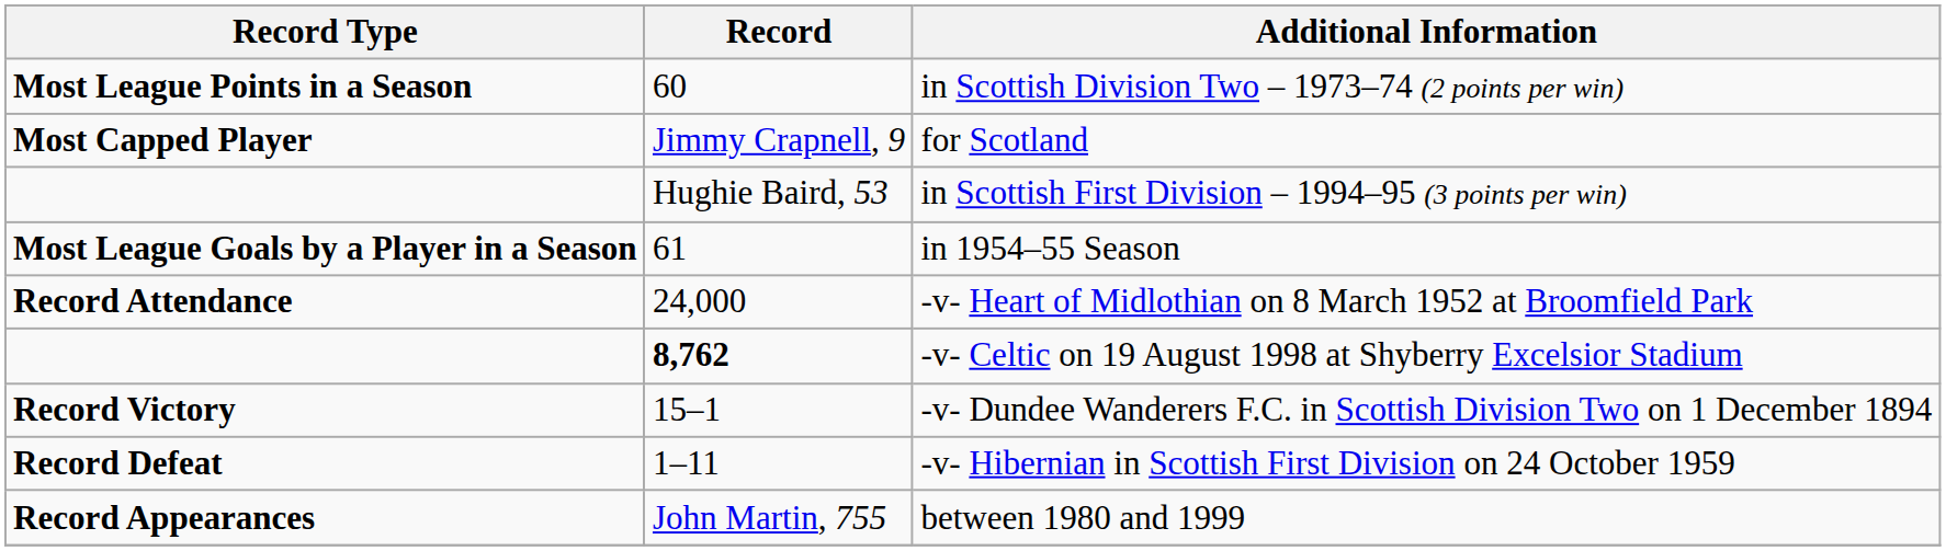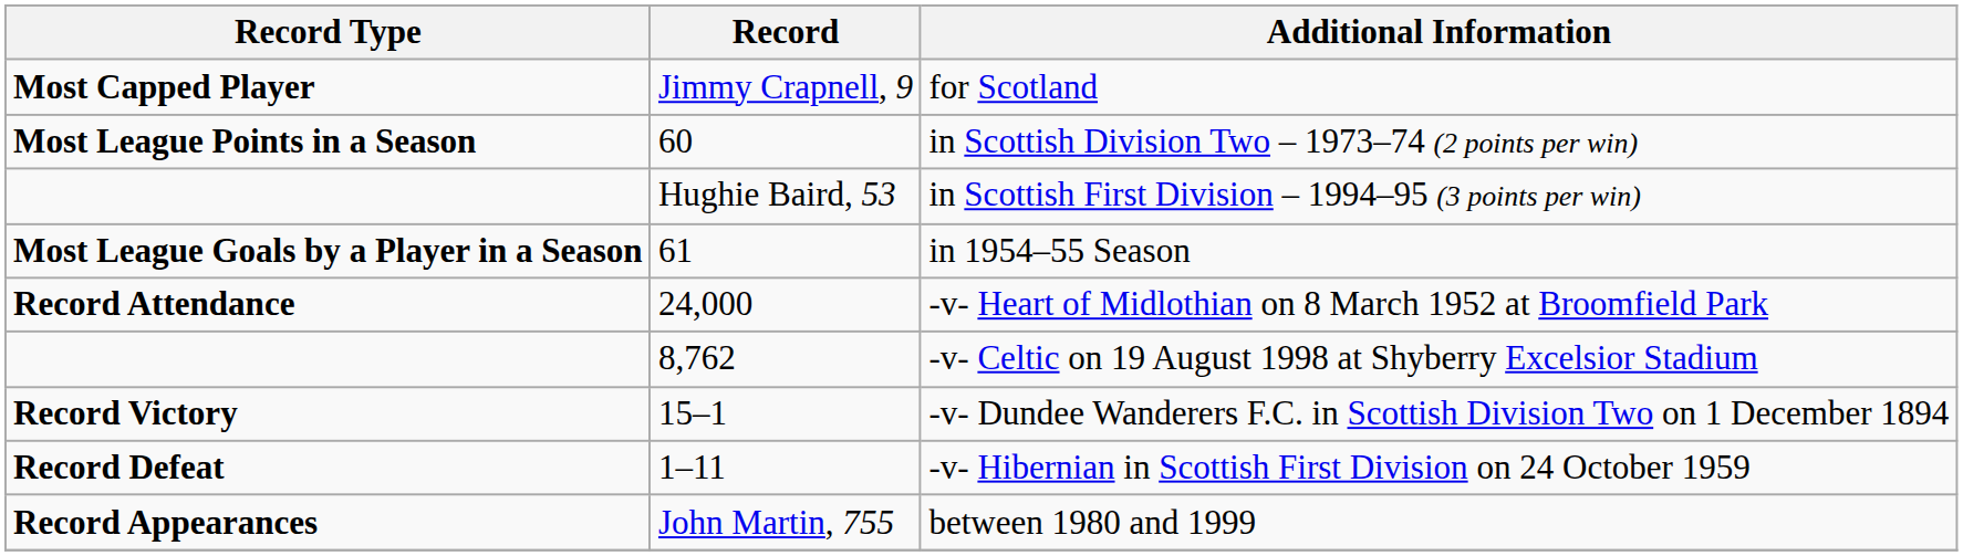 <table class="wikitable">
 <tr>
 <th>Record Type</th>
 <th>Record</th>
 <th>Additional Information</th>
 </tr>
 <tr>
+<td><strong>Most Capped Player </strong></td>
+<td><a href='#'>Jimmy Crapnell</a>, <em>9 </em></td>
+<td>for <a href='#'>Scotland</a></td>
+</tr>
+<tr>
 <td><strong>Most League Points in a Season </strong></td>
 <td>60</td>
 <td>in <a href='#'>Scottish Division Two</a> – 1973–74 <em><small>(2 points per win)</small></em></td>
-</tr>
-<tr>
-<td><strong>Most Capped Player </strong></td>
-<td><a href='#'>Jimmy Crapnell</a>, <em>9 </em></td>
-<td>for <a href='#'>Scotland</a></td>
 </tr>
 <tr>
 <td></td>
 <td>Hughie Baird, <em>53 </em></td>
 <td>in <a href='#'>Scottish First Division</a> – 1994–95 <em><small>(3 points per win)</small></em></td>
 </tr>
 <tr>
 <td><strong>Most League Goals by a Player in a Season </strong></td>
 <td>61</td>
 <td>in 1954–55 Season</td>
 </tr>
 <tr>
 <td><strong>Record Attendance </strong></td>
 <td>24,000</td>
 <td>-v- <a href='#'>Heart of Midlothian</a> on 8 March 1952 at <a href='#'>Broomfield Park</a></td>
 </tr>
 <tr>
 <td></td>
-<td><strong>8,762</strong></td>
+<td>8,762</td>
 <td>-v- <a href='#'>Celtic</a> on 19 August 1998 at Shyberry <a href='#'>Excelsior Stadium</a></td>
 </tr>
 <tr>
 <td><strong>Record Victory </strong></td>
 <td>15–1</td>
 <td>-v- Dundee Wanderers F.C. in <a href='#'>Scottish Division Two</a> on 1 December 1894</td>
 </tr>
 <tr>
 <td><strong>Record Defeat </strong></td>
 <td>1–11</td>
 <td>-v- <a href='#'>Hibernian</a> in <a href='#'>Scottish First Division</a> on 24 October 1959</td>
 </tr>
 <tr>
 <td><strong>Record Appearances </strong></td>
 <td><a href='#'>John Martin</a>, <em>755 </em></td>
 <td>between 1980 and 1999</td>
 </tr>
 <tr>
 </tr>
 </table>
